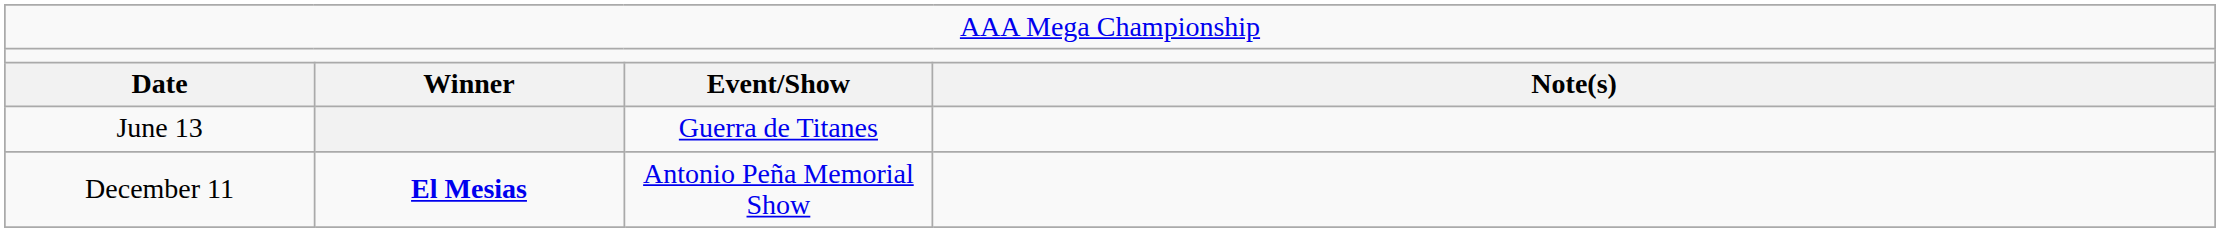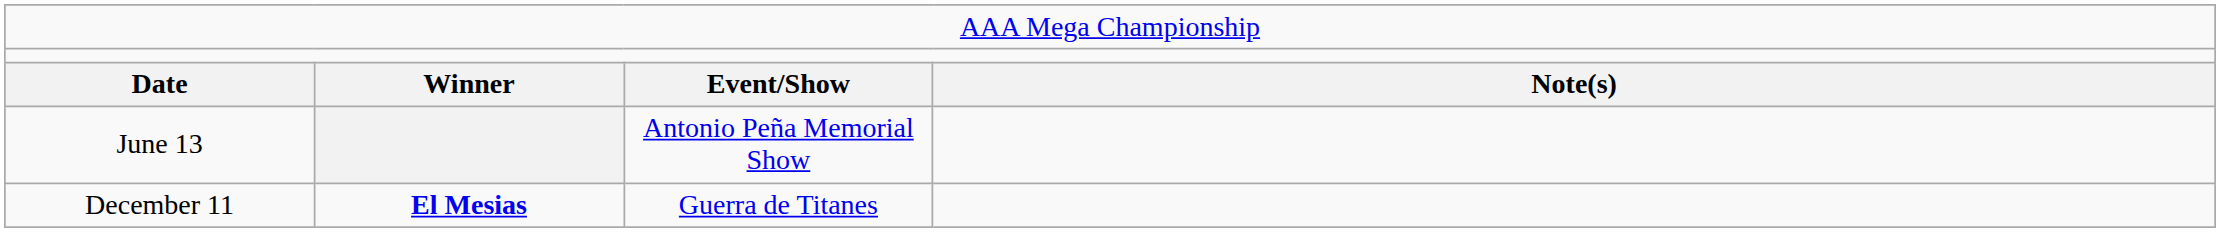 <table class="wikitable" style="text-align:center; width:100%;">
 <tr>
 <td colspan="5"><a href='#'>AAA Mega Championship</a></td>
 </tr>
 <tr>
 <td colspan="5"><strong></strong></td>
 </tr>
 <tr>
 <th width="14%">Date</th>
 <th width="14%">Winner</th>
 <th width="14%">Event/Show</th>
 <th width="58%">Note(s)</th>
 </tr>
 <tr>
 <td>June 13</td>
 <th></th>
-<td><a href='#'>Guerra de Titanes</a></td>
+<td><a href='#'>Antonio Peña Memorial Show</a></td>
 <td align="left"></td>
 </tr>
 <tr>
 <td>December 11</td>
 <td><strong><a href='#'>El Mesias</a></strong></td>
-<td><a href='#'>Antonio Peña Memorial Show</a></td>
+<td><a href='#'>Guerra de Titanes</a></td>
 <td align="left"></td>
 </tr>
 </table>
